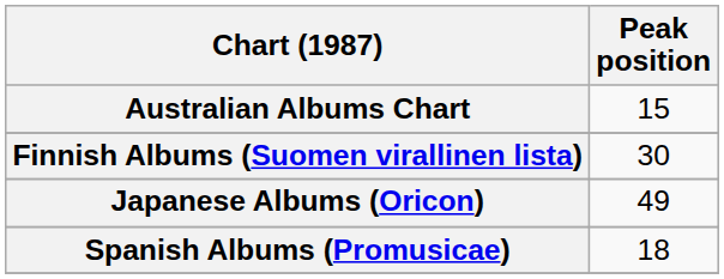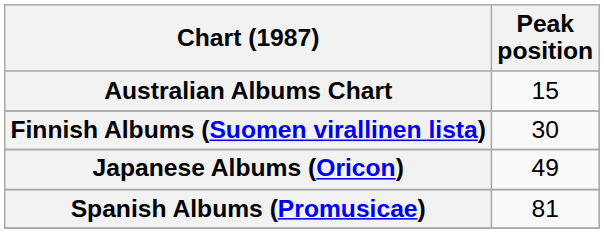 <table class="wikitable sortable plainrowheaders">
 <tr>
 <th>Chart (1987)</th>
 <th>Peak<br>position</th>
 </tr>
 <tr>
 <th scope="row">Australian Albums Chart</th>
 <td style="text-align:center;">15</td>
 </tr>
 <tr>
 </tr>
 <tr>
 </tr>
 <tr>
 <th scope="row">Finnish Albums (<a href='#'>Suomen virallinen lista</a>)</th>
 <td style="text-align:center;">30</td>
 </tr>
 <tr>
 </tr>
 <tr>
 <th scope="row">Japanese Albums (<a href='#'>Oricon</a>)</th>
 <td style="text-align:center;">49</td>
 </tr>
 <tr>
 </tr>
 <tr>
 <th scope="row">Spanish Albums (<a href='#'>Promusicae</a>)</th>
-<td align="center">18</td>
+<td align="center">81</td>
 </tr>
 <tr>
 </tr>
 <tr>
 </tr>
 <tr>
 </tr>
 <tr>
 </tr>
 </table>
